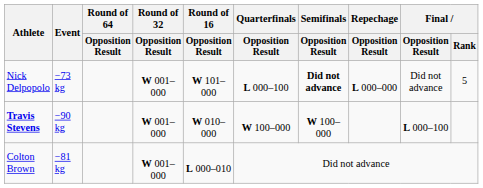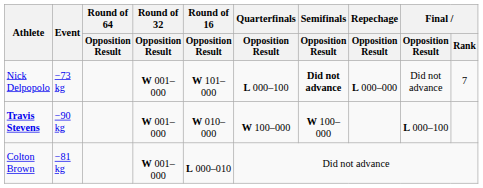 <table class=wikitable style=font-size:90%;text-align:center>
 <tr>
 <th rowspan=2>Athlete</th>
 <th rowspan=2>Event</th>
 <th>Round of 64</th>
 <th>Round of 32</th>
 <th>Round of 16</th>
 <th>Quarterfinals</th>
 <th>Semifinals</th>
 <th>Repechage</th>
 <th colspan=2>Final / </th>
 </tr>
 <tr style=font-size:95%>
 <th>Opposition<br>Result</th>
 <th>Opposition<br>Result</th>
 <th>Opposition<br>Result</th>
 <th>Opposition<br>Result</th>
 <th>Opposition<br>Result</th>
 <th>Opposition<br>Result</th>
 <th>Opposition<br>Result</th>
 <th>Rank</th>
 </tr>
 <tr>
 <td align=left><a href='#'>Nick Delpopolo</a></td>
 <td align=left><a href='#'>−73 kg</a></td>
 <td></td>
 <td><br><strong>W</strong> 001–000</td>
 <td><br><strong>W</strong> 101–000</td>
 <td><br><strong>L</strong> 000–100</td>
 <td><strong>Did not advance</strong></td>
 <td><br><strong>L</strong> 000–000 </td>
 <td>Did not advance</td>
-<td>5</td>
+<td>7</td>
 </tr>
 <tr>
 <td align=left><strong><a href='#'>Travis Stevens</a></strong></td>
 <td align=left><a href='#'>−90 kg</a></td>
 <td></td>
 <td><br><strong>W</strong> 001–000</td>
 <td><br><strong>W</strong> 010–000</td>
 <td><br><strong>W</strong> 100–000</td>
 <td><br><strong>W</strong> 100–000</td>
 <td></td>
 <td><br><strong>L</strong> 000–100</td>
 <td></td>
 </tr>
 <tr>
 <td align=left><a href='#'>Colton Brown</a></td>
 <td align=left><a href='#'>−81 kg</a></td>
 <td></td>
 <td><br><strong>W</strong> 001–000</td>
 <td><br><strong>L</strong> 000–010</td>
 <td colspan=5>Did not advance</td>
 </tr>
 </table>
